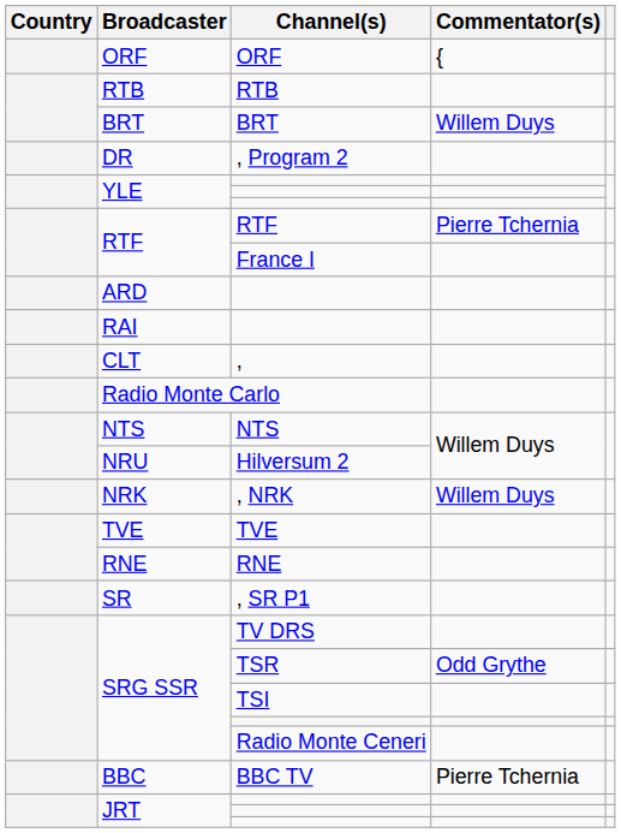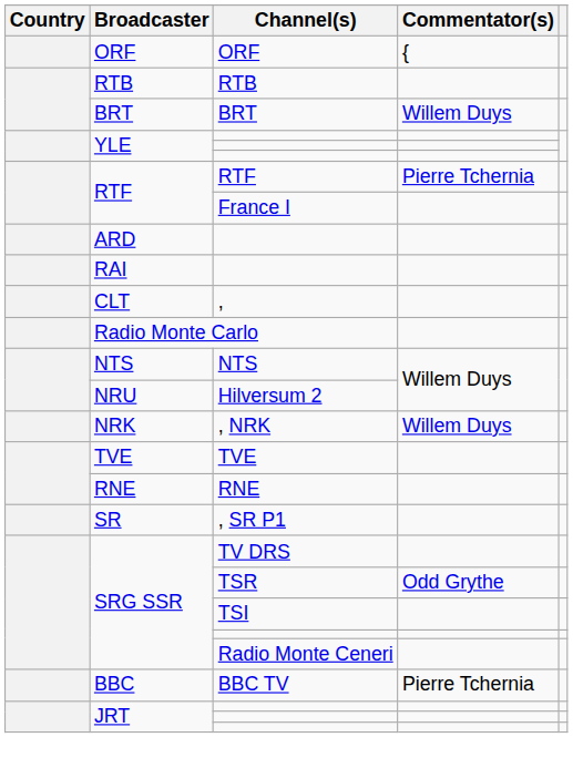 <table class="wikitable plainrowheaders">
 <tr>
 </tr>
 <tr>
 <th scope="col">Country</th>
 <th scope="col">Broadcaster</th>
 <th scope="col">Channel(s)</th>
 <th scope="col">Commentator(s)</th>
 <th scope="col"></th>
 </tr>
 <tr>
 <th scope="row"></th>
 <td><a href='#'>ORF</a></td>
 <td><a href='#'>ORF</a></td>
 <td>{</td>
 <td style="text-align:center"></td>
 </tr>
 <tr>
 <th scope="rowgroup" rowspan="2"></th>
 <td><a href='#'>RTB</a></td>
 <td><a href='#'>RTB</a></td>
 <td></td>
 <td style="text-align:center"></td>
 </tr>
 <tr>
 <td><a href='#'>BRT</a></td>
 <td><a href='#'>BRT</a></td>
 <td><a href='#'>Willem Duys</a></td>
-<td style="text-align:center"></td>
-</tr>
-<tr>
-<th scope="row"></th>
-<td><a href='#'>DR</a></td>
-<td>, <a href='#'>Program 2</a></td>
-<td></td>
 <td style="text-align:center"></td>
 </tr>
 <tr>
 <th scope="rowgroup" rowspan="3"></th>
 <td rowspan="3"><a href='#'>YLE</a></td>
 <td></td>
 <td></td>
 <td style="text-align:center" rowspan="3"></td>
 </tr>
 <tr>
 <td></td>
 <td></td>
 </tr>
 <tr>
 <td></td>
 <td></td>
 </tr>
 <tr>
 <th scope="rowgroup" rowspan="2"></th>
 <td rowspan="2"><a href='#'>RTF</a></td>
 <td><a href='#'>RTF</a></td>
 <td><a href='#'>Pierre Tchernia</a></td>
 <td style="text-align:center"></td>
 </tr>
 <tr>
 <td><a href='#'>France I</a></td>
 <td></td>
 <td style="text-align:center"></td>
 </tr>
 <tr>
 <th scope="row"></th>
 <td><a href='#'>ARD</a></td>
 <td></td>
 <td></td>
 <td style="text-align:center"></td>
 </tr>
 <tr>
 <th scope="row"></th>
 <td><a href='#'>RAI</a></td>
 <td></td>
 <td></td>
 <td style="text-align:center"></td>
 </tr>
 <tr>
 <th scope="row"></th>
 <td><a href='#'>CLT</a></td>
 <td>, </td>
 <td></td>
 <td style="text-align:center"></td>
 </tr>
 <tr>
 <th scope="rowgroup"></th>
 <td colspan="2"><a href='#'>Radio Monte Carlo</a></td>
 <td></td>
 <td style="text-align:center"></td>
 </tr>
 <tr>
 <th scope="rowgroup" rowspan="2"></th>
 <td><a href='#'>NTS</a></td>
 <td><a href='#'>NTS</a></td>
 <td rowspan="2">Willem Duys</td>
 <td style="text-align:center" rowspan="2"></td>
 </tr>
 <tr>
 <td><a href='#'>NRU</a></td>
 <td><a href='#'>Hilversum 2</a></td>
 </tr>
 <tr>
 <th scope="row"></th>
 <td><a href='#'>NRK</a></td>
 <td>, <a href='#'>NRK</a></td>
 <td><a href='#'>Willem Duys</a></td>
 <td style="text-align:center"></td>
 </tr>
 <tr>
 <th scope="rowgroup" rowspan="2"></th>
 <td><a href='#'>TVE</a></td>
 <td><a href='#'>TVE</a></td>
 <td></td>
 <td style="text-align:center"></td>
 </tr>
 <tr>
 <td><a href='#'>RNE</a></td>
 <td><a href='#'>RNE</a></td>
 <td></td>
 <td style="text-align:center"></td>
 </tr>
 <tr>
 <th scope="row"></th>
 <td><a href='#'>SR</a></td>
 <td>, <a href='#'>SR P1</a></td>
 <td></td>
 <td style="text-align:center"></td>
 </tr>
 <tr>
 <th scope="rowgroup" rowspan="5"></th>
 <td rowspan="5"><a href='#'>SRG SSR</a></td>
 <td><a href='#'>TV DRS</a></td>
 <td></td>
 <td style="text-align:center"></td>
 </tr>
 <tr>
 <td><a href='#'>TSR</a></td>
 <td><a href='#'>Odd Grythe</a></td>
 <td style="text-align:center"></td>
 </tr>
 <tr>
 <td><a href='#'>TSI</a></td>
 <td></td>
 <td style="text-align:center"></td>
 </tr>
 <tr>
 <td></td>
 <td></td>
 <td style="text-align:center"></td>
 </tr>
 <tr>
 <td><a href='#'>Radio Monte Ceneri</a></td>
 <td></td>
 <td style="text-align:center"></td>
 </tr>
 <tr>
 <th scope="row"></th>
 <td><a href='#'>BBC</a></td>
 <td><a href='#'>BBC TV</a></td>
 <td>Pierre Tchernia</td>
 <td style="text-align:center"></td>
 </tr>
 <tr>
 <th scope="rowgroup" rowspan="3"></th>
 <td rowspan="3"><a href='#'>JRT</a></td>
 <td></td>
 <td></td>
 <td style="text-align:center"></td>
 </tr>
 <tr>
 <td></td>
 <td></td>
 <td style="text-align:center"></td>
 </tr>
 <tr>
 <td></td>
 <td></td>
 <td style="text-align:center"></td>
 </tr>
 </table>
